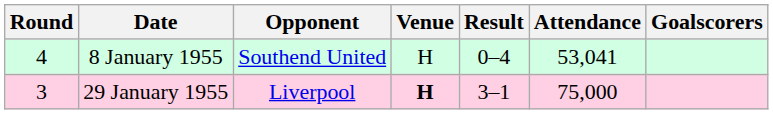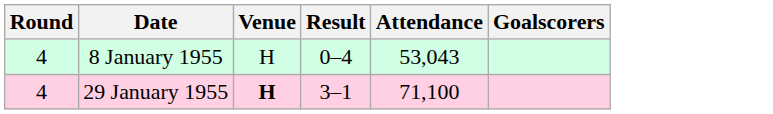 <table class="wikitable" style="text-align:center">
 <tr>
 <th>Round</th>
 <th>Date</th>
-<th>Opponent</th>
 <th>Venue</th>
 <th>Result</th>
 <th>Attendance</th>
 <th>Goalscorers</th>
 </tr>
 <tr style="background-color: #d0ffe3;">
 <td>4</td>
 <td>8 January 1955</td>
-<td><a href='#'>Southend United</a></td>
 <td>H</td>
 <td>0–4</td>
-<td>53,041</td>
+<td>53,043</td>
 <td></td>
 </tr>
 <tr style="background-color: #ffd0e3;">
-<td>3</td>
+<td>4</td>
 <td>29 January 1955</td>
-<td><a href='#'>Liverpool</a></td>
 <td><strong>H</strong></td>
 <td>3–1</td>
-<td>75,000</td>
+<td>71,100</td>
 <td></td>
 </tr>
 </table>
